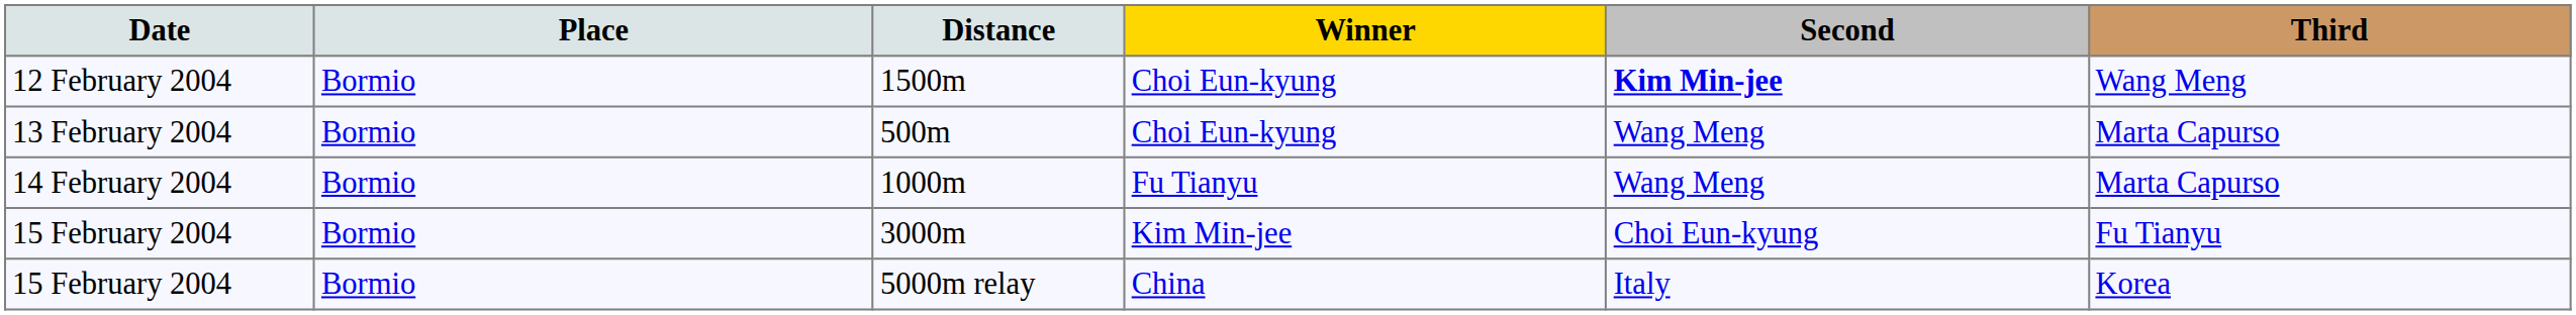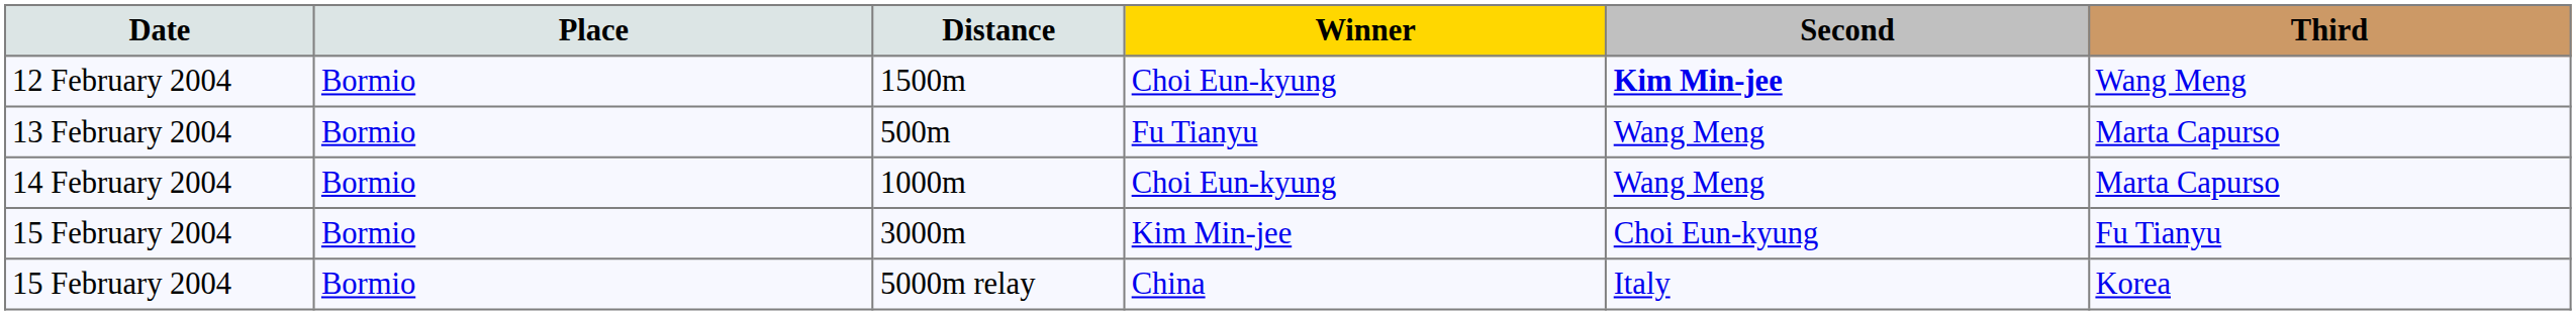 <table bgcolor="#f7f8ff" cellpadding="3" cellspacing="0" border="1" style="font-size: 95%; border: gray solid 1px; border-collapse: collapse;">
 <tr bgcolor="#CCCCCC">
 <td align="center" bgcolor="#DCE5E5" width="150"><strong>Date</strong></td>
 <td align="center" bgcolor="#DCE5E5" width="280"><strong>Place</strong></td>
 <td align="center" bgcolor="#DCE5E5" width="120"><strong>Distance</strong></td>
 <td align="center" bgcolor="gold" width="240"><strong>Winner</strong></td>
 <td align="center" bgcolor="silver" width="240"><strong>Second</strong></td>
 <td align="center" bgcolor="CC9966" width="240"><strong>Third</strong></td>
 </tr>
 <tr align="left">
 <td>12 February 2004</td>
 <td> <a href='#'>Bormio</a></td>
 <td>1500m</td>
 <td> <a href='#'>Choi Eun-kyung</a></td>
 <td><strong> <a href='#'>Kim Min-jee</a></strong></td>
 <td> <a href='#'>Wang Meng</a></td>
 </tr>
 <tr align="left">
 <td>13 February 2004</td>
 <td> <a href='#'>Bormio</a></td>
 <td>500m</td>
-<td> <a href='#'>Choi Eun-kyung</a></td>
+<td> <a href='#'>Fu Tianyu</a></td>
 <td> <a href='#'>Wang Meng</a></td>
 <td> <a href='#'>Marta Capurso</a></td>
 </tr>
 <tr align="left">
 <td>14 February 2004</td>
 <td> <a href='#'>Bormio</a></td>
 <td>1000m</td>
-<td> <a href='#'>Fu Tianyu</a></td>
+<td> <a href='#'>Choi Eun-kyung</a></td>
 <td> <a href='#'>Wang Meng</a></td>
 <td> <a href='#'>Marta Capurso</a></td>
 </tr>
 <tr align="left">
 <td>15 February 2004</td>
 <td> <a href='#'>Bormio</a></td>
 <td>3000m</td>
 <td> <a href='#'>Kim Min-jee</a></td>
 <td> <a href='#'>Choi Eun-kyung</a></td>
 <td> <a href='#'>Fu Tianyu</a></td>
 </tr>
 <tr align="left">
 <td>15 February 2004</td>
 <td> <a href='#'>Bormio</a></td>
 <td>5000m relay</td>
 <td> <a href='#'>China</a></td>
 <td> <a href='#'>Italy</a></td>
 <td> <a href='#'>Korea</a></td>
 </tr>
 </table>
